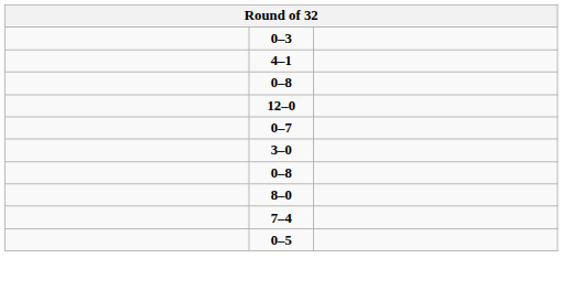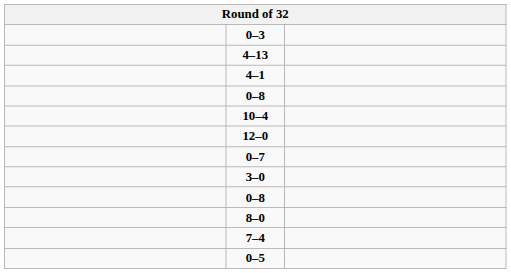 <table class="wikitable" style="text-align: center;">
 <tr>
 <th colspan=3>Round of 32</th>
 </tr>
 <tr>
 <td align=left width="270"></td>
 <td align=center width="65"><strong>0–3</strong></td>
 <td align=left width="270"><strong></strong></td>
 </tr>
 <tr>
+<td align=left></td>
+<td align=center><strong>4–13</strong></td>
+<td align=left><strong></strong></td>
+</tr>
+<tr>
 <td align=left><strong></strong></td>
 <td align=center><strong>4–1</strong></td>
 <td align=left></td>
 </tr>
 <tr>
 <td align=left></td>
 <td align=center><strong>0–8</strong></td>
 <td align=left><strong></strong></td>
+</tr>
+<tr>
+<td align=left><strong></strong></td>
+<td align=center><strong>10–4</strong></td>
+<td align=left></td>
 </tr>
 <tr>
 <td align=left><strong></strong></td>
 <td align=center><strong>12–0</strong></td>
 <td align=left></td>
 </tr>
 <tr>
 <td align=left></td>
 <td align=center><strong>0–7</strong></td>
 <td align=left><strong></strong></td>
 </tr>
 <tr>
 <td align=left><strong></strong></td>
 <td align=center><strong>3–0</strong></td>
 <td align=left></td>
 </tr>
 <tr>
 <td align=left></td>
 <td align=center><strong>0–8</strong></td>
 <td align=left><strong></strong></td>
 </tr>
 <tr>
 <td align=left><strong></strong></td>
 <td align=center><strong>8–0</strong></td>
 <td align=left></td>
 </tr>
 <tr>
 <td align=left><strong></strong></td>
 <td align=center><strong>7–4</strong></td>
 <td align=left></td>
 </tr>
 <tr>
 <td align=left></td>
 <td align=center><strong>0–5</strong></td>
 <td align=left><strong></strong></td>
 </tr>
 </table>
